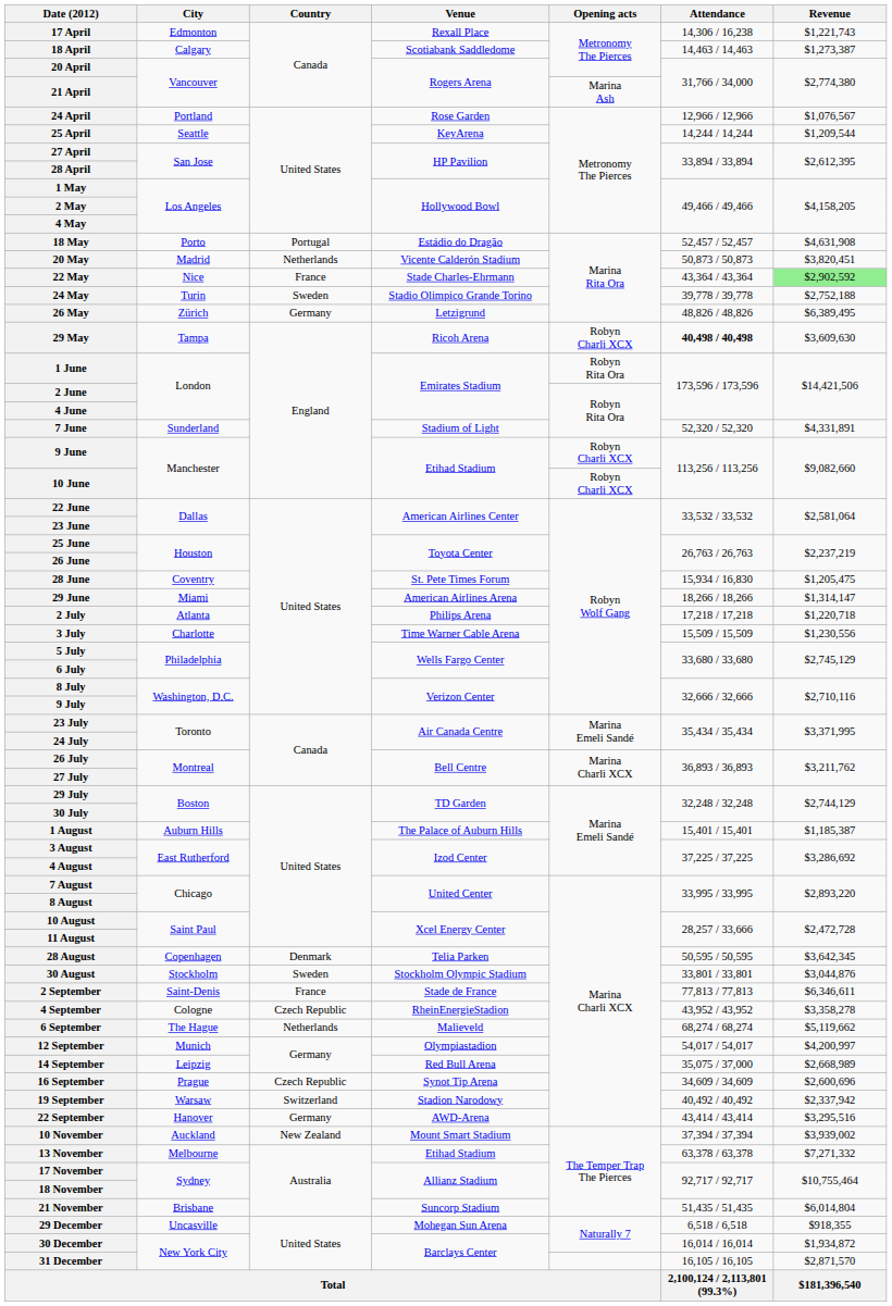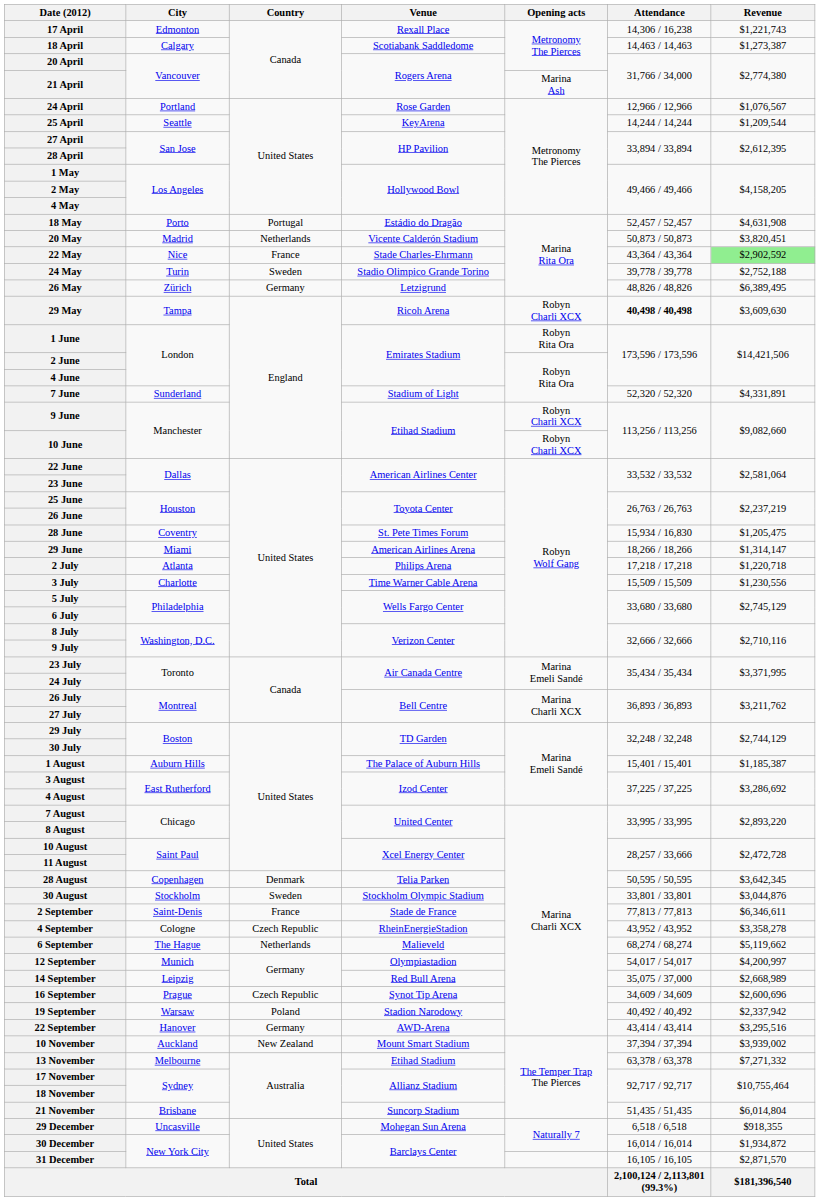 <table class="wikitable plainrowheaders" style="text-align:center;">
 <tr>
 <th scope="col" style="width:12em;">Date (2012)</th>
 <th scope="col" style="width:10em;">City</th>
 <th scope="col" style="width:11em;">Country</th>
 <th scope="col" style="width:16em;">Venue</th>
 <th scope="col" style="width:10em;">Opening acts</th>
 <th scope="col" style="width:10em;">Attendance</th>
 <th scope="col" style="width:10em;">Revenue</th>
 </tr>
 <tr>
 <th scope="row" style="text-align:center;">17 April</th>
 <td><a href='#'>Edmonton</a></td>
 <td rowspan="4">Canada</td>
 <td><a href='#'>Rexall Place</a></td>
 <td rowspan="3"><a href='#'>Metronomy</a><br><a href='#'>The Pierces</a></td>
 <td>14,306 / 16,238</td>
 <td>$1,221,743</td>
 </tr>
 <tr>
 <th scope="row" style="text-align:center;">18 April</th>
 <td><a href='#'>Calgary</a></td>
 <td><a href='#'>Scotiabank Saddledome</a></td>
 <td>14,463 / 14,463</td>
 <td>$1,273,387</td>
 </tr>
 <tr>
 <th scope="row" style="text-align:center;">20 April</th>
 <td rowspan="2"><a href='#'>Vancouver</a></td>
 <td rowspan="2"><a href='#'>Rogers Arena</a></td>
 <td rowspan="2">31,766 / 34,000</td>
 <td rowspan="2">$2,774,380</td>
 </tr>
 <tr>
 <th scope="row" style="text-align:center;">21 April</th>
 <td>Marina<br><a href='#'>Ash</a></td>
 </tr>
 <tr>
 <th scope="row" style="text-align:center;">24 April</th>
 <td><a href='#'>Portland</a></td>
 <td rowspan="7">United States</td>
 <td><a href='#'>Rose Garden</a></td>
 <td rowspan="7">Metronomy<br>The Pierces</td>
 <td>12,966 / 12,966</td>
 <td>$1,076,567</td>
 </tr>
 <tr>
 <th scope="row" style="text-align:center;">25 April</th>
 <td><a href='#'>Seattle</a></td>
 <td><a href='#'>KeyArena</a></td>
 <td>14,244 / 14,244</td>
 <td>$1,209,544</td>
 </tr>
 <tr>
 <th scope="row" style="text-align:center;">27 April</th>
 <td rowspan="2"><a href='#'>San Jose</a></td>
 <td rowspan="2"><a href='#'>HP Pavilion</a></td>
 <td rowspan="2">33,894 / 33,894</td>
 <td rowspan="2">$2,612,395</td>
 </tr>
 <tr>
 <th scope="row" style="text-align:center;">28 April</th>
 </tr>
 <tr>
 <th scope="row" style="text-align:center;">1 May</th>
 <td rowspan="3"><a href='#'>Los Angeles</a></td>
 <td rowspan="3"><a href='#'>Hollywood Bowl</a></td>
 <td rowspan="3">49,466 / 49,466</td>
 <td rowspan="3">$4,158,205</td>
 </tr>
 <tr>
 <th scope="row" style="text-align:center;">2 May</th>
 </tr>
 <tr>
 <th scope="row" style="text-align:center;">4 May</th>
 </tr>
 <tr>
 <th scope="row" style="text-align:center;">18 May</th>
 <td><a href='#'>Porto</a></td>
 <td>Portugal</td>
 <td><a href='#'>Estádio do Dragão</a></td>
 <td rowspan="5">Marina<br><a href='#'>Rita Ora</a></td>
 <td>52,457 / 52,457</td>
 <td>$4,631,908</td>
 </tr>
 <tr>
 <th scope="row" style="text-align:center;">20 May</th>
 <td><a href='#'>Madrid</a></td>
 <td>Netherlands</td>
 <td><a href='#'>Vicente Calderón Stadium</a></td>
 <td>50,873 / 50,873</td>
 <td>$3,820,451</td>
 </tr>
 <tr>
 <th scope="row" style="text-align:center;">22 May</th>
 <td><a href='#'>Nice</a></td>
 <td>France</td>
 <td><a href='#'>Stade Charles-Ehrmann</a></td>
 <td>43,364 / 43,364</td>
 <td style="background: lightgreen;">$2,902,592</td>
 </tr>
 <tr>
 <th scope="row" style="text-align:center;">24 May</th>
 <td><a href='#'>Turin</a></td>
 <td>Sweden</td>
 <td><a href='#'>Stadio Olimpico Grande Torino</a></td>
 <td>39,778 / 39,778</td>
 <td>$2,752,188</td>
 </tr>
 <tr>
 <th scope="row" style="text-align:center;">26 May</th>
 <td><a href='#'>Zürich</a></td>
 <td>Germany</td>
 <td><a href='#'>Letzigrund</a></td>
 <td>48,826 / 48,826</td>
 <td>$6,389,495</td>
 </tr>
 <tr>
 <th scope="row" style="text-align:center;">29 May</th>
 <td><a href='#'>Tampa</a></td>
 <td rowspan="7">England</td>
 <td><a href='#'>Ricoh Arena</a></td>
 <td>Robyn<br><a href='#'>Charli XCX</a></td>
 <td><strong>40,498 / 40,498</strong></td>
 <td>$3,609,630</td>
 </tr>
 <tr>
 <th scope="row" style="text-align:center;">1 June</th>
 <td rowspan="3">London</td>
 <td rowspan="3"><a href='#'>Emirates Stadium</a></td>
 <td>Robyn<br>Rita Ora</td>
 <td rowspan="3">173,596 / 173,596</td>
 <td rowspan="3">$14,421,506</td>
 </tr>
 <tr>
 <th scope="row" style="text-align:center;">2 June</th>
 <td rowspan="3">Robyn<br>Rita Ora</td>
 </tr>
 <tr>
 <th scope="row" style="text-align:center;">4 June</th>
 </tr>
 <tr>
 <th scope="row" style="text-align:center;">7 June</th>
 <td><a href='#'>Sunderland</a></td>
 <td><a href='#'>Stadium of Light</a></td>
 <td>52,320 / 52,320</td>
 <td>$4,331,891</td>
 </tr>
 <tr>
 <th scope="row" style="text-align:center;">9 June</th>
 <td rowspan="2">Manchester</td>
 <td rowspan="2"><a href='#'>Etihad Stadium</a></td>
 <td>Robyn<br><a href='#'>Charli XCX</a></td>
 <td rowspan="2">113,256 / 113,256</td>
 <td rowspan="2">$9,082,660</td>
 </tr>
 <tr>
 <th scope="row" style="text-align:center;">10 June</th>
 <td>Robyn<br><a href='#'>Charli XCX</a></td>
 </tr>
 <tr>
 <th scope="row" style="text-align:center;">22 June</th>
 <td rowspan="2"><a href='#'>Dallas</a></td>
 <td rowspan="12">United States</td>
 <td rowspan="2"><a href='#'>American Airlines Center</a></td>
 <td rowspan="12">Robyn<br><a href='#'>Wolf Gang</a></td>
 <td rowspan="2">33,532 / 33,532</td>
 <td rowspan="2">$2,581,064</td>
 </tr>
 <tr>
 <th scope="row" style="text-align:center;">23 June</th>
 </tr>
 <tr>
 <th scope="row" style="text-align:center;">25 June</th>
 <td rowspan="2"><a href='#'>Houston</a></td>
 <td rowspan="2"><a href='#'>Toyota Center</a></td>
 <td rowspan="2">26,763 / 26,763</td>
 <td rowspan="2">$2,237,219</td>
 </tr>
 <tr>
 <th scope="row" style="text-align:center;">26 June</th>
 </tr>
 <tr>
 <th scope="row" style="text-align:center;">28 June</th>
 <td><a href='#'>Coventry</a></td>
 <td><a href='#'>St. Pete Times Forum</a></td>
 <td>15,934 / 16,830</td>
 <td>$1,205,475</td>
 </tr>
 <tr>
 <th scope="row" style="text-align:center;">29 June</th>
 <td><a href='#'>Miami</a></td>
 <td><a href='#'>American Airlines Arena</a></td>
 <td>18,266 / 18,266</td>
 <td>$1,314,147</td>
 </tr>
 <tr>
 <th scope="row" style="text-align:center;">2 July</th>
 <td><a href='#'>Atlanta</a></td>
 <td><a href='#'>Philips Arena</a></td>
 <td>17,218 / 17,218</td>
 <td>$1,220,718</td>
 </tr>
 <tr>
 <th scope="row" style="text-align:center;">3 July</th>
 <td><a href='#'>Charlotte</a></td>
 <td><a href='#'>Time Warner Cable Arena</a></td>
 <td>15,509 / 15,509</td>
 <td>$1,230,556</td>
 </tr>
 <tr>
 <th scope="row" style="text-align:center;">5 July</th>
 <td rowspan="2"><a href='#'>Philadelphia</a></td>
 <td rowspan="2"><a href='#'>Wells Fargo Center</a></td>
 <td rowspan="2">33,680 / 33,680</td>
 <td rowspan="2">$2,745,129</td>
 </tr>
 <tr>
 <th scope="row" style="text-align:center;">6 July</th>
 </tr>
 <tr>
 <th scope="row" style="text-align:center;">8 July</th>
 <td rowspan="2"><a href='#'>Washington, D.C.</a></td>
 <td rowspan="2"><a href='#'>Verizon Center</a></td>
 <td rowspan="2">32,666 / 32,666</td>
 <td rowspan="2">$2,710,116</td>
 </tr>
 <tr>
 <th scope="row" style="text-align:center;">9 July</th>
 </tr>
 <tr>
 <th scope="row" style="text-align:center;">23 July</th>
 <td rowspan="2">Toronto</td>
 <td rowspan="4">Canada</td>
 <td rowspan="2"><a href='#'>Air Canada Centre</a></td>
 <td rowspan="2">Marina<br>Emeli Sandé</td>
 <td rowspan="2">35,434 / 35,434</td>
 <td rowspan="2">$3,371,995</td>
 </tr>
 <tr>
 <th scope="row" style="text-align:center;">24 July</th>
 </tr>
 <tr>
 <th scope="row" style="text-align:center;">26 July</th>
 <td rowspan="2"><a href='#'>Montreal</a></td>
 <td rowspan="2"><a href='#'>Bell Centre</a></td>
 <td rowspan="2">Marina<br>Charli XCX</td>
 <td rowspan="2">36,893 / 36,893</td>
 <td rowspan="2">$3,211,762</td>
 </tr>
 <tr>
 <th scope="row" style="text-align:center;">27 July</th>
 </tr>
 <tr>
 <th scope="row" style="text-align:center;">29 July</th>
 <td rowspan="2"><a href='#'>Boston</a></td>
 <td rowspan="9">United States</td>
 <td rowspan="2"><a href='#'>TD Garden</a></td>
 <td rowspan="5">Marina<br>Emeli Sandé</td>
 <td rowspan="2">32,248 / 32,248</td>
 <td rowspan="2">$2,744,129</td>
 </tr>
 <tr>
 <th scope="row" style="text-align:center;">30 July</th>
 </tr>
 <tr>
 <th scope="row" style="text-align:center;">1 August</th>
 <td><a href='#'>Auburn Hills</a></td>
 <td><a href='#'>The Palace of Auburn Hills</a></td>
 <td>15,401 / 15,401</td>
 <td>$1,185,387</td>
 </tr>
 <tr>
 <th scope="row" style="text-align:center;">3 August</th>
 <td rowspan="2"><a href='#'>East Rutherford</a></td>
 <td rowspan="2"><a href='#'>Izod Center</a></td>
 <td rowspan="2">37,225 / 37,225</td>
 <td rowspan="2">$3,286,692</td>
 </tr>
 <tr>
 <th scope="row" style="text-align:center;">4 August</th>
 </tr>
 <tr>
 <th scope="row" style="text-align:center;">7 August</th>
 <td rowspan="2">Chicago</td>
 <td rowspan="2"><a href='#'>United Center</a></td>
 <td rowspan="14">Marina<br>Charli XCX</td>
 <td rowspan="2">33,995 / 33,995</td>
 <td rowspan="2">$2,893,220</td>
 </tr>
 <tr>
 <th scope="row" style="text-align:center;">8 August</th>
 </tr>
 <tr>
 <th scope="row" style="text-align:center;">10 August</th>
 <td rowspan="2"><a href='#'>Saint Paul</a></td>
 <td rowspan="2"><a href='#'>Xcel Energy Center</a></td>
 <td rowspan="2">28,257 / 33,666</td>
 <td rowspan="2">$2,472,728</td>
 </tr>
 <tr>
 <th scope="row" style="text-align:center;">11 August</th>
 </tr>
 <tr>
 <th scope="row" style="text-align:center;">28 August</th>
 <td><a href='#'>Copenhagen</a></td>
 <td>Denmark</td>
 <td><a href='#'>Telia Parken</a></td>
 <td>50,595 / 50,595</td>
 <td>$3,642,345</td>
 </tr>
 <tr>
 <th scope="row" style="text-align:center;">30 August</th>
 <td><a href='#'>Stockholm</a></td>
 <td>Sweden</td>
 <td><a href='#'>Stockholm Olympic Stadium</a></td>
 <td>33,801 / 33,801</td>
 <td>$3,044,876</td>
 </tr>
 <tr>
 <th scope="row" style="text-align:center;">2 September</th>
 <td><a href='#'>Saint-Denis</a></td>
 <td>France</td>
 <td><a href='#'>Stade de France</a></td>
 <td>77,813 / 77,813</td>
 <td>$6,346,611</td>
 </tr>
 <tr>
 <th scope="row" style="text-align:center;">4 September</th>
 <td>Cologne</td>
 <td>Czech Republic</td>
 <td><a href='#'>RheinEnergieStadion</a></td>
 <td>43,952 / 43,952</td>
 <td>$3,358,278</td>
 </tr>
 <tr>
 <th scope="row" style="text-align:center;">6 September</th>
 <td><a href='#'>The Hague</a></td>
 <td>Netherlands</td>
 <td><a href='#'>Malieveld</a></td>
 <td>68,274 / 68,274</td>
 <td>$5,119,662</td>
 </tr>
 <tr>
 <th scope="row" style="text-align:center;">12 September</th>
 <td><a href='#'>Munich</a></td>
 <td rowspan="2">Germany</td>
 <td><a href='#'>Olympiastadion</a></td>
 <td>54,017 / 54,017</td>
 <td>$4,200,997</td>
 </tr>
 <tr>
 <th scope="row" style="text-align:center;">14 September</th>
 <td><a href='#'>Leipzig</a></td>
 <td><a href='#'>Red Bull Arena</a></td>
 <td>35,075 / 37,000</td>
 <td>$2,668,989</td>
 </tr>
 <tr>
 <th scope="row" style="text-align:center;">16 September</th>
 <td><a href='#'>Prague</a></td>
 <td>Czech Republic</td>
 <td><a href='#'>Synot Tip Arena</a></td>
 <td>34,609 / 34,609</td>
 <td>$2,600,696</td>
 </tr>
 <tr>
 <th scope="row" style="text-align:center;">19 September</th>
 <td><a href='#'>Warsaw</a></td>
-<td>Switzerland</td>
+<td>Poland</td>
 <td><a href='#'>Stadion Narodowy</a></td>
 <td>40,492 / 40,492</td>
 <td>$2,337,942</td>
 </tr>
 <tr>
 <th scope="row" style="text-align:center;">22 September</th>
 <td><a href='#'>Hanover</a></td>
 <td>Germany</td>
 <td><a href='#'>AWD-Arena</a></td>
 <td>43,414 / 43,414</td>
 <td>$3,295,516</td>
 </tr>
 <tr>
 <th scope="row" style="text-align:center;">10 November</th>
 <td><a href='#'>Auckland</a></td>
 <td>New Zealand</td>
 <td><a href='#'>Mount Smart Stadium</a></td>
 <td rowspan="5"><a href='#'>The Temper Trap</a><br>The Pierces</td>
 <td>37,394 / 37,394</td>
 <td>$3,939,002</td>
 </tr>
 <tr>
 <th scope="row" style="text-align:center;">13 November</th>
 <td><a href='#'>Melbourne</a></td>
 <td rowspan="4">Australia</td>
 <td><a href='#'>Etihad Stadium</a></td>
 <td>63,378 / 63,378</td>
 <td>$7,271,332</td>
 </tr>
 <tr>
 <th scope="row" style="text-align:center;">17 November</th>
 <td rowspan="2"><a href='#'>Sydney</a></td>
 <td rowspan="2"><a href='#'>Allianz Stadium</a></td>
 <td rowspan="2">92,717 / 92,717</td>
 <td rowspan="2">$10,755,464</td>
 </tr>
 <tr>
 <th scope="row" style="text-align:center;">18 November</th>
 </tr>
 <tr>
 <th scope="row" style="text-align:center;">21 November</th>
 <td><a href='#'>Brisbane</a></td>
 <td><a href='#'>Suncorp Stadium</a></td>
 <td>51,435 / 51,435</td>
 <td>$6,014,804</td>
 </tr>
 <tr>
 <th scope="row" style="text-align:center;">29 December</th>
 <td><a href='#'>Uncasville</a></td>
 <td rowspan="3">United States</td>
 <td><a href='#'>Mohegan Sun Arena</a></td>
 <td rowspan="2"><a href='#'>Naturally 7</a></td>
 <td>6,518 / 6,518</td>
 <td>$918,355</td>
 </tr>
 <tr>
 <th scope="row" style="text-align:center;">30 December</th>
 <td rowspan="2"><a href='#'>New York City</a></td>
 <td rowspan="2"><a href='#'>Barclays Center</a></td>
 <td>16,014 / 16,014</td>
 <td>$1,934,872</td>
 </tr>
 <tr>
 <th scope="row" style="text-align:center;">31 December</th>
 <td></td>
 <td>16,105 / 16,105</td>
 <td>$2,871,570</td>
 </tr>
 <tr>
 <th colspan="5">Total</th>
 <th>2,100,124 / 2,113,801 (99.3%)</th>
 <th>$181,396,540</th>
 </tr>
 </table>
